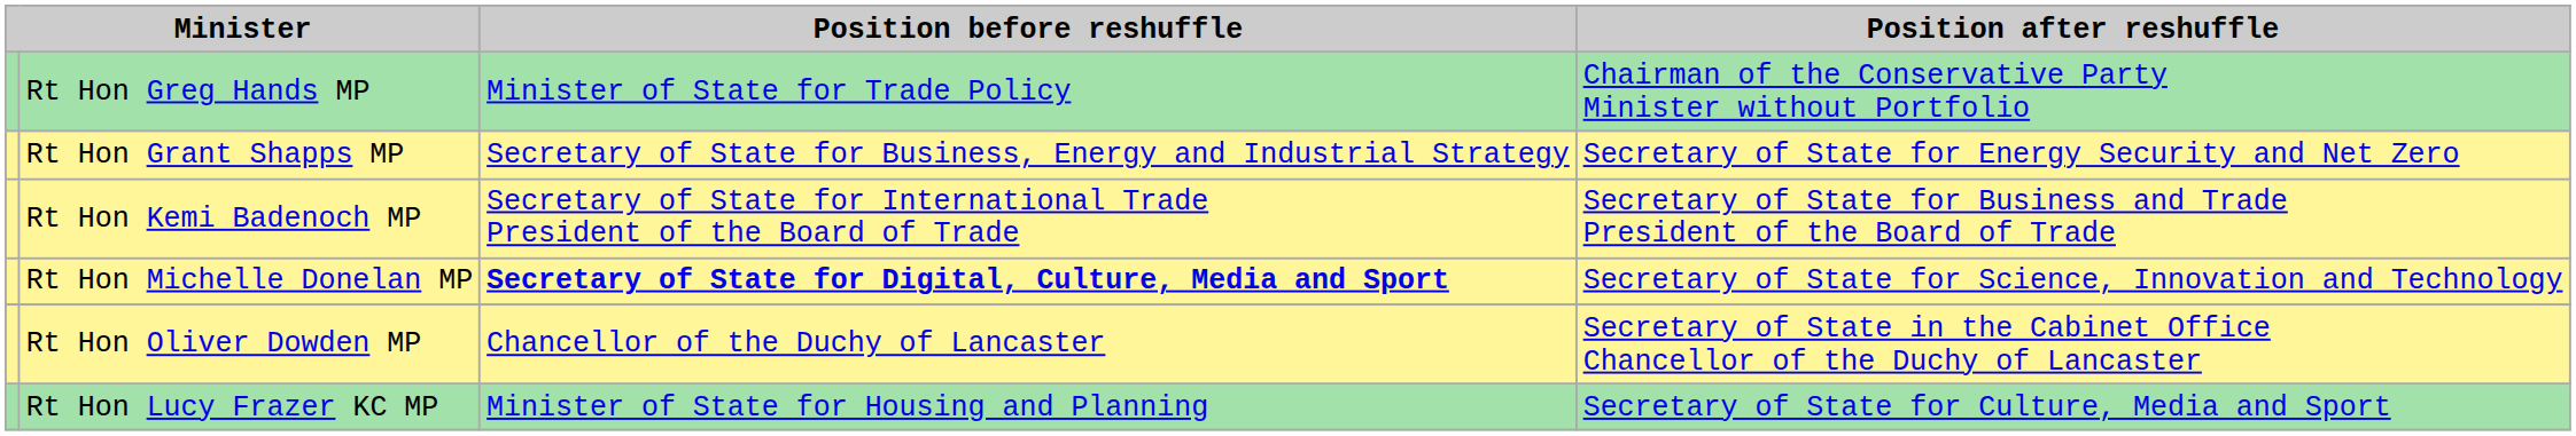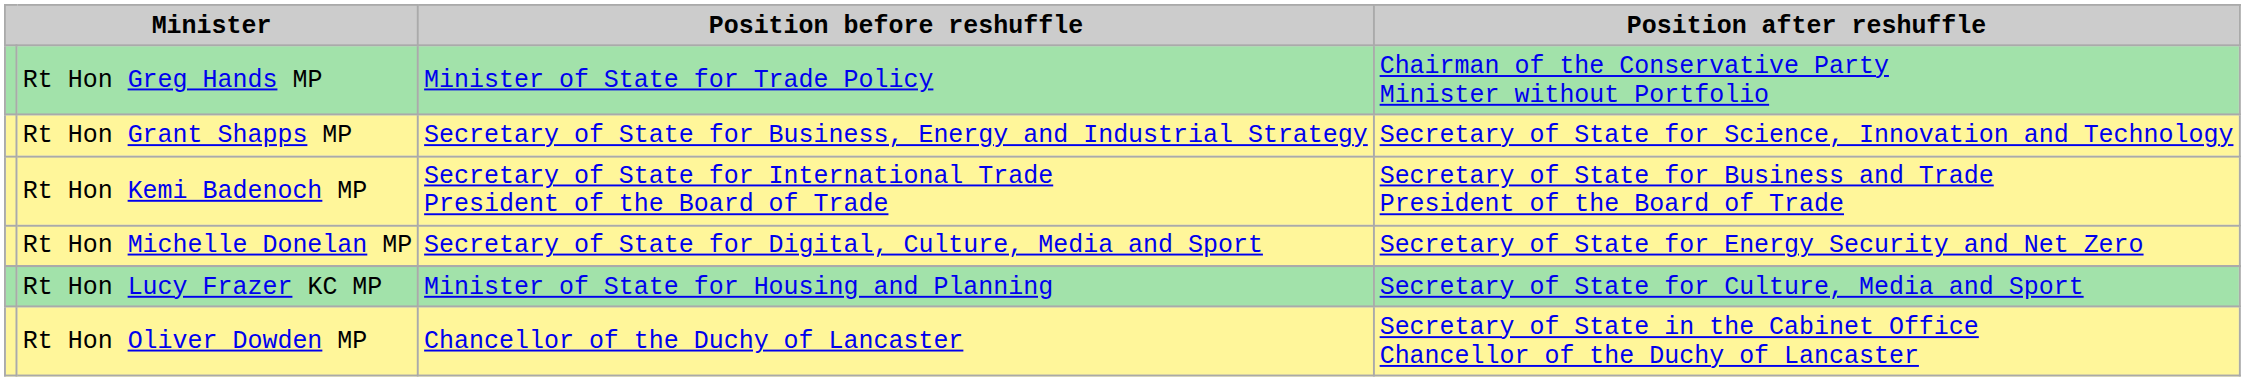 <table class="wikitable">
 <tr>
 <th scope="col" style="background:#ccc;" colspan=2>Minister</th>
 <th scope="col" style="background:#ccc;">Position before reshuffle</th>
 <th scope="col" style="background:#ccc;">Position after reshuffle</th>
 </tr>
 <tr style="background:#A2E2AA;" colspan="4" |>
 <td></td>
 <td>Rt Hon <a href='#'>Greg Hands</a> MP</td>
 <td><a href='#'>Minister of State for Trade Policy</a></td>
 <td><a href='#'>Chairman of the Conservative Party</a><br><a href='#'>Minister without Portfolio</a></td>
 </tr>
 <tr style="background:#FFF69A;" colspan="4" |>
 <td></td>
 <td>Rt Hon <a href='#'>Grant Shapps</a> MP</td>
 <td><a href='#'>Secretary of State for Business, Energy and Industrial Strategy</a></td>
-<td><a href='#'>Secretary of State for Energy Security and Net Zero</a></td>
+<td><a href='#'>Secretary of State for Science, Innovation and Technology</a></td>
 </tr>
 <tr style="background:#FFF69A;" colspan="4" |>
 <td></td>
 <td>Rt Hon <a href='#'>Kemi Badenoch</a> MP</td>
 <td><a href='#'>Secretary of State for International Trade</a><br><a href='#'>President of the Board of Trade</a></td>
 <td><a href='#'>Secretary of State for Business and Trade</a><br><a href='#'>President of the Board of Trade</a></td>
 </tr>
 <tr style="background:#FFF69A;" colspan="4" |>
 <td></td>
 <td>Rt Hon <a href='#'>Michelle Donelan</a> MP</td>
-<td><strong><a href='#'>Secretary of State for Digital, Culture, Media and Sport</a></strong></td>
-<td><a href='#'>Secretary of State for Science, Innovation and Technology</a></td>
+<td><a href='#'>Secretary of State for Digital, Culture, Media and Sport</a></td>
+<td><a href='#'>Secretary of State for Energy Security and Net Zero</a></td>
 </tr>
 <tr>
+</tr>
+<tr style="background:#A2E2AA;" colspan="4" |>
+<td></td>
+<td>Rt Hon <a href='#'>Lucy Frazer</a> KC MP</td>
+<td><a href='#'>Minister of State for Housing and Planning</a></td>
+<td><a href='#'>Secretary of State for Culture, Media and Sport</a></td>
 </tr>
 <tr style="background:#FFF69A;" colspan="4" |>
 <td></td>
 <td>Rt Hon <a href='#'>Oliver Dowden</a> MP</td>
 <td><a href='#'>Chancellor of the Duchy of Lancaster</a></td>
 <td><a href='#'>Secretary of State in the Cabinet Office</a><br><a href='#'>Chancellor of the Duchy of Lancaster</a></td>
 </tr>
-<tr style="background:#A2E2AA;" colspan="4" |>
-<td></td>
-<td>Rt Hon <a href='#'>Lucy Frazer</a> KC MP</td>
-<td><a href='#'>Minister of State for Housing and Planning</a></td>
-<td><a href='#'>Secretary of State for Culture, Media and Sport</a></td>
-</tr>
 </table>
